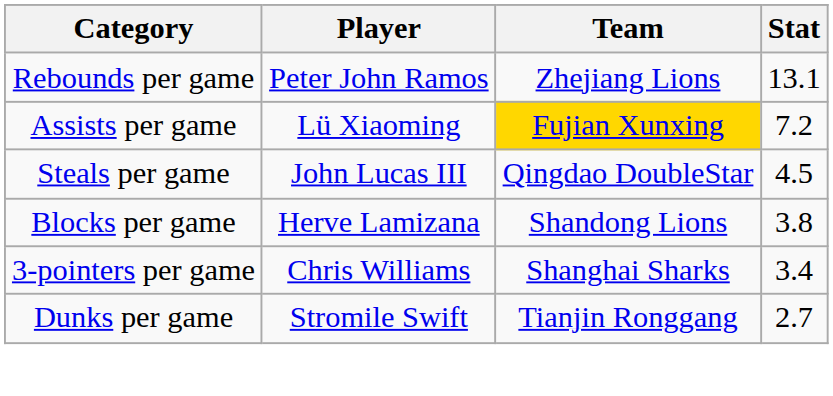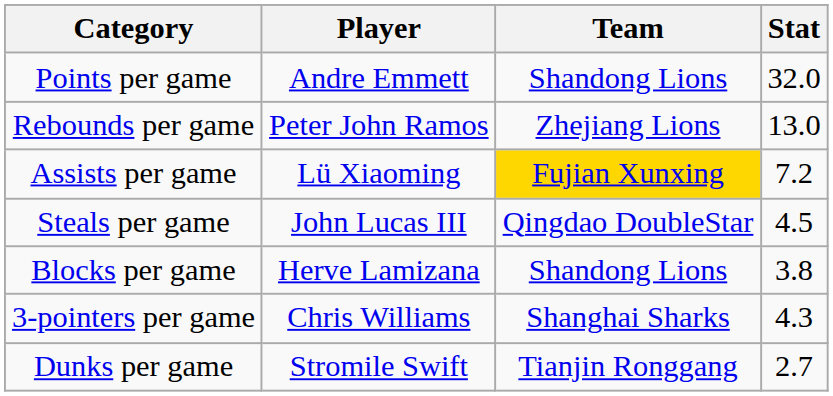 <table class="wikitable" style="text-align:center">
 <tr>
 <th>Category</th>
 <th>Player</th>
 <th>Team</th>
 <th>Stat</th>
 </tr>
 <tr>
+<td><a href='#'>Points</a> per game</td>
+<td> <a href='#'>Andre Emmett</a></td>
+<td><a href='#'>Shandong Lions</a></td>
+<td>32.0</td>
+</tr>
+<tr>
 <td><a href='#'>Rebounds</a> per game</td>
 <td> <a href='#'>Peter John Ramos</a></td>
 <td><a href='#'>Zhejiang Lions</a></td>
-<td>13.1</td>
+<td>13.0</td>
 </tr>
 <tr>
 <td><a href='#'>Assists</a> per game</td>
 <td> <a href='#'>Lü Xiaoming</a></td>
 <td style="background: gold;"><a href='#'>Fujian Xunxing</a></td>
 <td>7.2</td>
 </tr>
 <tr>
 <td><a href='#'>Steals</a> per game</td>
 <td> <a href='#'>John Lucas III</a></td>
 <td><a href='#'>Qingdao DoubleStar</a></td>
 <td>4.5</td>
 </tr>
 <tr>
 <td><a href='#'>Blocks</a> per game</td>
 <td> <a href='#'>Herve Lamizana</a></td>
 <td><a href='#'>Shandong Lions</a></td>
 <td>3.8</td>
 </tr>
 <tr>
 <td><a href='#'>3-pointers</a> per game</td>
 <td> <a href='#'>Chris Williams</a></td>
 <td><a href='#'>Shanghai Sharks</a></td>
-<td>3.4</td>
+<td>4.3</td>
 </tr>
 <tr>
 <td><a href='#'>Dunks</a> per game</td>
 <td> <a href='#'>Stromile Swift</a></td>
 <td><a href='#'>Tianjin Ronggang</a></td>
 <td>2.7</td>
 </tr>
 </table>
